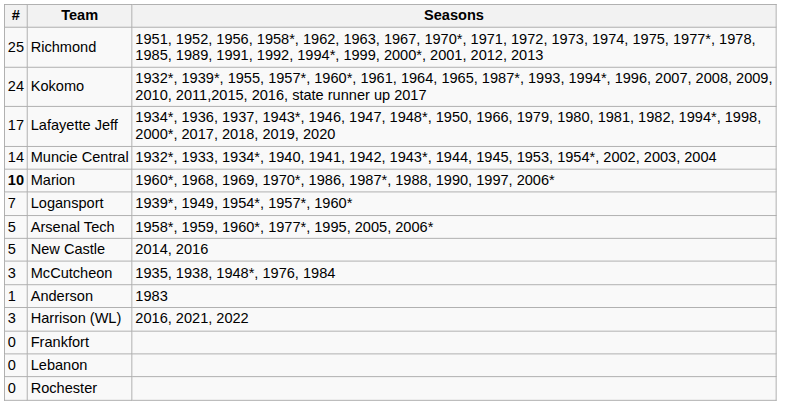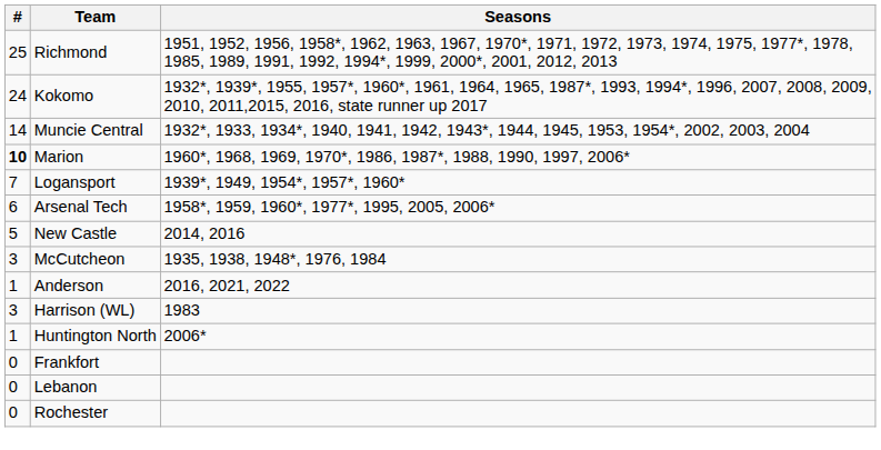 <table class="wikitable" style=>
 <tr>
 <th>#</th>
 <th>Team</th>
 <th>Seasons</th>
 </tr>
 <tr>
 <td>25</td>
 <td>Richmond</td>
 <td>1951, 1952, 1956, 1958*, 1962, 1963, 1967, 1970*, 1971, 1972, 1973, 1974, 1975, 1977*, 1978,<br>1985, 1989, 1991, 1992, 1994*, 1999, 2000*, 2001, 2012, 2013</td>
 </tr>
 <tr>
 <td>24</td>
 <td>Kokomo</td>
 <td>1932*, 1939*, 1955, 1957*, 1960*, 1961, 1964, 1965, 1987*, 1993, 1994*, 1996, 2007, 2008, 2009,<br>2010, 2011,2015, 2016, state runner up 2017</td>
 </tr>
 <tr>
-<td>17</td>
-<td>Lafayette Jeff</td>
-<td>1934*, 1936, 1937, 1943*, 1946, 1947, 1948*, 1950, 1966, 1979, 1980, 1981, 1982, 1994*, 1998,<br>2000*, 2017, 2018, 2019, 2020</td>
-</tr>
-<tr>
 <td>14</td>
 <td>Muncie Central</td>
 <td>1932*, 1933, 1934*, 1940, 1941, 1942, 1943*, 1944, 1945, 1953, 1954*, 2002, 2003, 2004</td>
 </tr>
 <tr>
 <td><strong>10</strong></td>
 <td>Marion</td>
 <td>1960*, 1968, 1969, 1970*, 1986, 1987*, 1988, 1990, 1997, 2006*</td>
 </tr>
 <tr>
 <td>7</td>
 <td>Logansport</td>
 <td>1939*, 1949, 1954*, 1957*, 1960*</td>
 </tr>
 <tr>
-<td>5</td>
+<td>6</td>
 <td>Arsenal Tech</td>
 <td>1958*, 1959, 1960*, 1977*, 1995, 2005, 2006*</td>
 </tr>
 <tr>
 <td>5</td>
 <td>New Castle</td>
 <td>2014, 2016</td>
 </tr>
 <tr>
 <td>3</td>
 <td>McCutcheon</td>
 <td>1935, 1938, 1948*, 1976, 1984</td>
 </tr>
 <tr>
 <td>1</td>
 <td>Anderson</td>
-<td>1983</td>
+<td>2016, 2021, 2022</td>
 </tr>
 <tr>
 <td>3</td>
 <td>Harrison (WL)</td>
-<td>2016, 2021, 2022</td>
+<td>1983</td>
+</tr>
+<tr>
+<td>1</td>
+<td>Huntington North</td>
+<td>2006*</td>
 </tr>
 <tr>
 <td>0</td>
 <td>Frankfort</td>
 <td></td>
 </tr>
 <tr>
 <td>0</td>
 <td>Lebanon</td>
 <td></td>
 </tr>
 <tr>
 <td>0</td>
 <td>Rochester</td>
 <td></td>
 </tr>
 </table>
